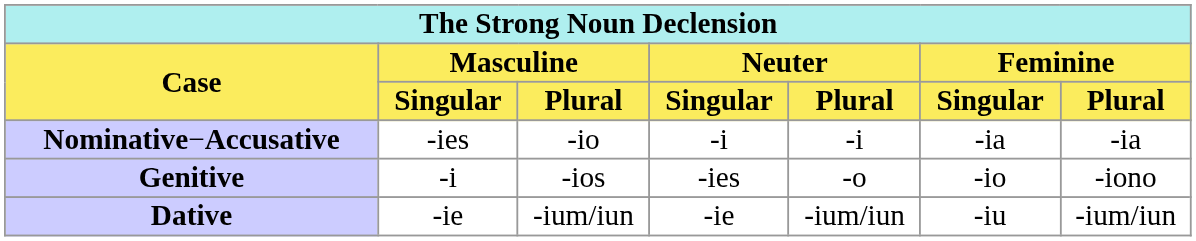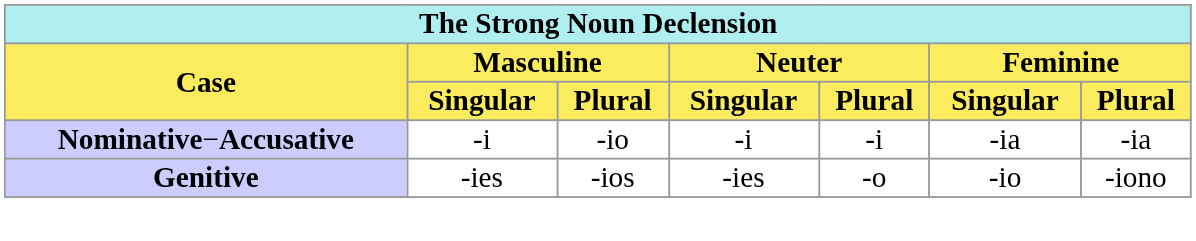 <table width=41% border=1 style="text-align:center; margin:1em 1em 1em 0; border:1px #999 solid; border-collapse:collapse;">
 <tr>
 <th style="background:#afefef;" colspan="7"><strong>The Strong Noun Declension</strong></th>
 </tr>
 <tr>
 <th style="background:#FBEC5D;" rowspan="2"><strong>Case</strong></th>
 <th style="background:#FBEC5D;" colspan="2"><strong>Masculine</strong></th>
 <th style="background:#FBEC5D;" colspan="2"><strong>Neuter</strong></th>
 <th style="background:#FBEC5D;" colspan="2"><strong>Feminine</strong></th>
 </tr>
 <tr>
 <td style="background:#FBEC5D;"><strong>Singular</strong></td>
 <td style="background:#FBEC5D;"><strong>Plural</strong></td>
 <td style="background:#FBEC5D;"><strong>Singular</strong></td>
 <td style="background:#FBEC5D;"><strong>Plural</strong></td>
 <td style="background:#FBEC5D;"><strong>Singular</strong></td>
 <td style="background:#FBEC5D;"><strong>Plural</strong></td>
 </tr>
 <tr>
 <td style="background:#CCCCFF;"><strong>Nominative</strong>−<strong>Accusative</strong></td>
-<td>-ies</td>
+<td>-i</td>
 <td>-io</td>
 <td>-i</td>
 <td>-i</td>
 <td>-ia</td>
 <td>-ia</td>
 </tr>
 <tr>
 <td style="background:#CCCCFF;"><strong>Genitive</strong></td>
-<td>-i</td>
+<td>-ies</td>
 <td>-ios</td>
 <td>-ies</td>
 <td>-o</td>
 <td>-io</td>
 <td>-iono</td>
 </tr>
-<tr>
-<td style="background:#CCCCFF;"><strong>Dative</strong></td>
-<td>-ie</td>
-<td>-ium/iun</td>
-<td>-ie</td>
-<td>-ium/iun</td>
-<td>-iu</td>
-<td>-ium/iun</td>
-</tr>
 </table>
